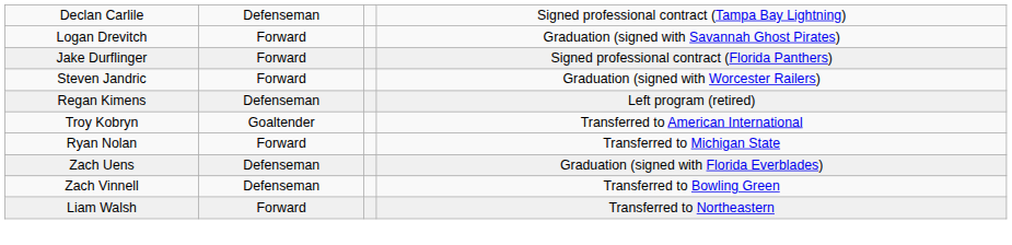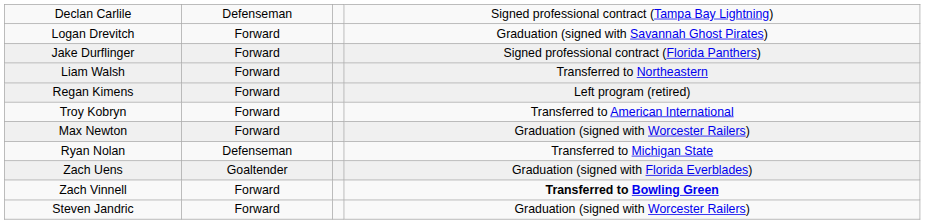 <table class="wikitable" width="60%">
 <tr align="center" bgcolor="">
 <td>Declan Carlile</td>
 <td>Defenseman</td>
 <td></td>
 <td>Signed professional contract (<a href='#'>Tampa Bay Lightning</a>)</td>
 </tr>
 <tr align="center" bgcolor="">
 <td>Logan Drevitch</td>
 <td>Forward</td>
 <td></td>
 <td>Graduation (signed with <a href='#'>Savannah Ghost Pirates</a>)</td>
 </tr>
 <tr align="center" bgcolor="f0f0f0">
 <td>Jake Durflinger</td>
 <td>Forward</td>
 <td></td>
 <td>Signed professional contract (<a href='#'>Florida Panthers</a>)</td>
 </tr>
+<tr align="center" bgcolor="f0f0f0">
+<td>Liam Walsh</td>
+<td>Forward</td>
+<td></td>
+<td>Transferred to <a href='#'>Northeastern</a></td>
+</tr>
+<tr align="center" bgcolor="f0f0f0">
+<td>Regan Kimens</td>
+<td>Forward</td>
+<td></td>
+<td>Left program (retired)</td>
+</tr>
+<tr align="center" bgcolor="">
+<td>Troy Kobryn</td>
+<td>Forward</td>
+<td></td>
+<td>Transferred to <a href='#'>American International</a></td>
+</tr>
+<tr align="center" bgcolor="f0f0f0">
+<td>Max Newton</td>
+<td>Forward</td>
+<td></td>
+<td>Graduation (signed with <a href='#'>Worcester Railers</a>)</td>
+</tr>
+<tr align="center" bgcolor="">
+<td>Ryan Nolan</td>
+<td>Defenseman</td>
+<td></td>
+<td>Transferred to <a href='#'>Michigan State</a></td>
+</tr>
+<tr align="center" bgcolor="f0f0f0">
+<td>Zach Uens</td>
+<td>Goaltender</td>
+<td></td>
+<td>Graduation (signed with <a href='#'>Florida Everblades</a>)</td>
+</tr>
+<tr align="center" bgcolor="">
+<td>Zach Vinnell</td>
+<td>Forward</td>
+<td></td>
+<td><strong>Transferred to <a href='#'>Bowling Green</a></strong></td>
+</tr>
 <tr align="center" bgcolor="">
 <td>Steven Jandric</td>
 <td>Forward</td>
 <td></td>
 <td>Graduation (signed with <a href='#'>Worcester Railers</a>)</td>
 </tr>
-<tr align="center" bgcolor="f0f0f0">
-<td>Regan Kimens</td>
-<td>Defenseman</td>
-<td></td>
-<td>Left program (retired)</td>
-</tr>
-<tr align="center" bgcolor="">
-<td>Troy Kobryn</td>
-<td>Goaltender</td>
-<td></td>
-<td>Transferred to <a href='#'>American International</a></td>
-</tr>
-<tr align="center" bgcolor="">
-<td>Ryan Nolan</td>
-<td>Forward</td>
-<td></td>
-<td>Transferred to <a href='#'>Michigan State</a></td>
-</tr>
-<tr align="center" bgcolor="f0f0f0">
-<td>Zach Uens</td>
-<td>Defenseman</td>
-<td></td>
-<td>Graduation (signed with <a href='#'>Florida Everblades</a>)</td>
-</tr>
-<tr align="center" bgcolor="">
-<td>Zach Vinnell</td>
-<td>Defenseman</td>
-<td></td>
-<td>Transferred to <a href='#'>Bowling Green</a></td>
-</tr>
-<tr align="center" bgcolor="f0f0f0">
-<td>Liam Walsh</td>
-<td>Forward</td>
-<td></td>
-<td>Transferred to <a href='#'>Northeastern</a></td>
-</tr>
 </table>
